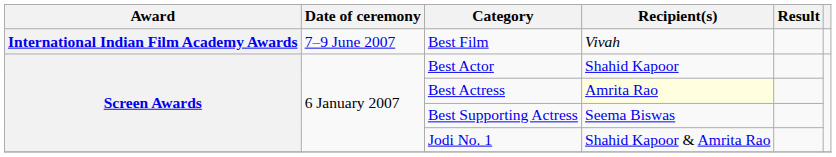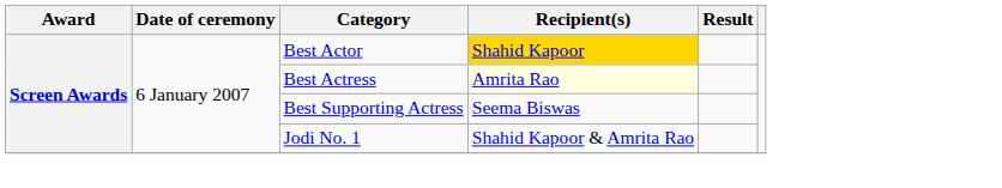 <table class="wikitable plainrowheaders sortable">
 <tr>
 <th scope="col">Award</th>
 <th scope="col">Date of ceremony</th>
 <th scope="col">Category</th>
 <th scope="col">Recipient(s)</th>
 <th scope="col">Result</th>
 <th scope="col" class="unsortable"></th>
 </tr>
 <tr>
-<th scope="row"><a href='#'>International Indian Film Academy Awards</a></th>
-<td><a href='#'>7–9 June 2007</a></td>
-<td><a href='#'>Best Film</a></td>
-<td><em>Vivah</em></td>
-<td></td>
-<td style="text-align:center;"></td>
-</tr>
-<tr>
 <th scope="row" rowspan="4"><a href='#'>Screen Awards</a></th>
 <td rowspan="4">6 January 2007</td>
 <td><a href='#'>Best Actor</a></td>
-<td><a href='#'>Shahid Kapoor</a></td>
+<td style="background: gold;"><a href='#'>Shahid Kapoor</a></td>
 <td></td>
 <td style="text-align:center;" rowspan="4"></td>
 </tr>
 <tr>
 <td><a href='#'>Best Actress</a></td>
 <td style="background: lightyellow;"><a href='#'>Amrita Rao</a></td>
 <td></td>
 </tr>
 <tr>
 <td><a href='#'>Best Supporting Actress</a></td>
 <td><a href='#'>Seema Biswas</a></td>
 <td></td>
 </tr>
 <tr>
 <td><a href='#'>Jodi No. 1</a></td>
 <td><a href='#'>Shahid Kapoor</a> & <a href='#'>Amrita Rao</a></td>
 <td></td>
 </tr>
 <tr>
 </tr>
 </table>
